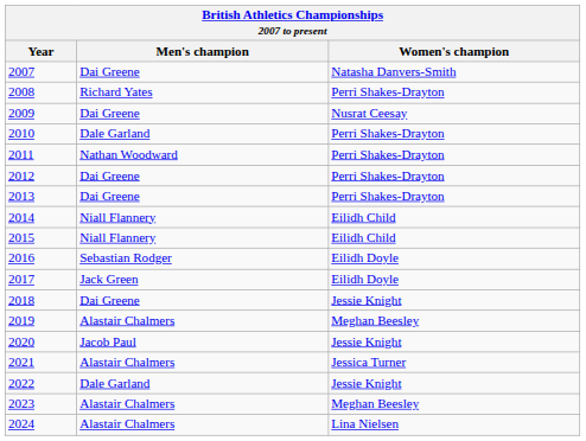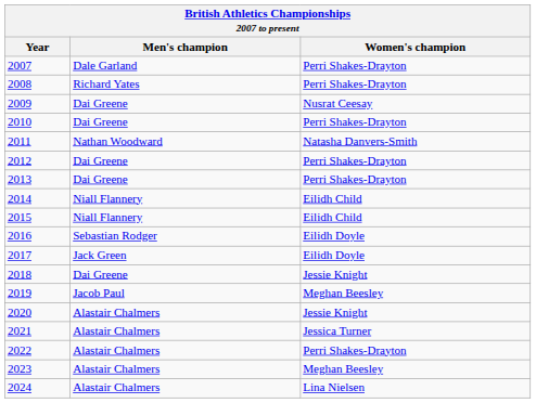 <table class="wikitable">
 <tr>
 <th colspan="3"><a href='#'>British Athletics Championships</a><br><em><small>2007 to present</small></em></th>
 </tr>
 <tr>
 <th width=80>Year</th>
 <th width=300>Men's champion</th>
 <th width=300>Women's champion</th>
 </tr>
 <tr>
 <td><a href='#'>2007</a></td>
-<td><a href='#'>Dai Greene</a></td>
-<td><a href='#'>Natasha Danvers-Smith</a></td>
+<td><a href='#'>Dale Garland</a></td>
+<td><a href='#'>Perri Shakes-Drayton</a></td>
 </tr>
 <tr>
 <td><a href='#'>2008</a></td>
 <td><a href='#'>Richard Yates</a></td>
 <td><a href='#'>Perri Shakes-Drayton</a></td>
 </tr>
 <tr>
 <td><a href='#'>2009</a></td>
 <td><a href='#'>Dai Greene</a></td>
 <td><a href='#'>Nusrat Ceesay</a></td>
 </tr>
 <tr>
 <td><a href='#'>2010</a></td>
-<td><a href='#'>Dale Garland</a></td>
+<td><a href='#'>Dai Greene</a></td>
 <td><a href='#'>Perri Shakes-Drayton</a></td>
 </tr>
 <tr>
 <td><a href='#'>2011</a></td>
 <td><a href='#'>Nathan Woodward</a></td>
-<td><a href='#'>Perri Shakes-Drayton</a></td>
+<td><a href='#'>Natasha Danvers-Smith</a></td>
 </tr>
 <tr>
 <td><a href='#'>2012</a></td>
 <td><a href='#'>Dai Greene</a></td>
 <td><a href='#'>Perri Shakes-Drayton</a></td>
 </tr>
 <tr>
 <td><a href='#'>2013</a></td>
 <td><a href='#'>Dai Greene</a></td>
 <td><a href='#'>Perri Shakes-Drayton</a></td>
 </tr>
 <tr>
 <td><a href='#'>2014</a></td>
 <td><a href='#'>Niall Flannery</a></td>
 <td><a href='#'>Eilidh Child</a></td>
 </tr>
 <tr>
 <td><a href='#'>2015</a></td>
 <td><a href='#'>Niall Flannery</a></td>
 <td><a href='#'>Eilidh Child</a></td>
 </tr>
 <tr>
 <td><a href='#'>2016</a></td>
 <td><a href='#'>Sebastian Rodger</a></td>
 <td><a href='#'>Eilidh Doyle</a></td>
 </tr>
 <tr>
 <td><a href='#'>2017</a></td>
 <td><a href='#'>Jack Green</a></td>
 <td><a href='#'>Eilidh Doyle</a></td>
 </tr>
 <tr>
 <td><a href='#'>2018</a></td>
 <td><a href='#'>Dai Greene</a></td>
 <td><a href='#'>Jessie Knight</a></td>
 </tr>
 <tr>
 <td><a href='#'>2019</a></td>
-<td><a href='#'>Alastair Chalmers</a></td>
+<td><a href='#'>Jacob Paul</a></td>
 <td><a href='#'>Meghan Beesley</a></td>
 </tr>
 <tr>
 <td><a href='#'>2020</a></td>
-<td><a href='#'>Jacob Paul</a></td>
+<td><a href='#'>Alastair Chalmers</a></td>
 <td><a href='#'>Jessie Knight</a></td>
 </tr>
 <tr>
 <td><a href='#'>2021</a></td>
 <td><a href='#'>Alastair Chalmers</a></td>
 <td><a href='#'>Jessica Turner</a></td>
 </tr>
 <tr>
 <td><a href='#'>2022</a></td>
-<td><a href='#'>Dale Garland</a></td>
-<td><a href='#'>Jessie Knight</a></td>
+<td><a href='#'>Alastair Chalmers</a></td>
+<td><a href='#'>Perri Shakes-Drayton</a></td>
 </tr>
 <tr>
 <td><a href='#'>2023</a></td>
 <td><a href='#'>Alastair Chalmers</a></td>
 <td><a href='#'>Meghan Beesley</a></td>
 </tr>
 <tr>
 <td><a href='#'>2024</a></td>
 <td><a href='#'>Alastair Chalmers</a></td>
 <td><a href='#'>Lina Nielsen</a></td>
 </tr>
 </table>
